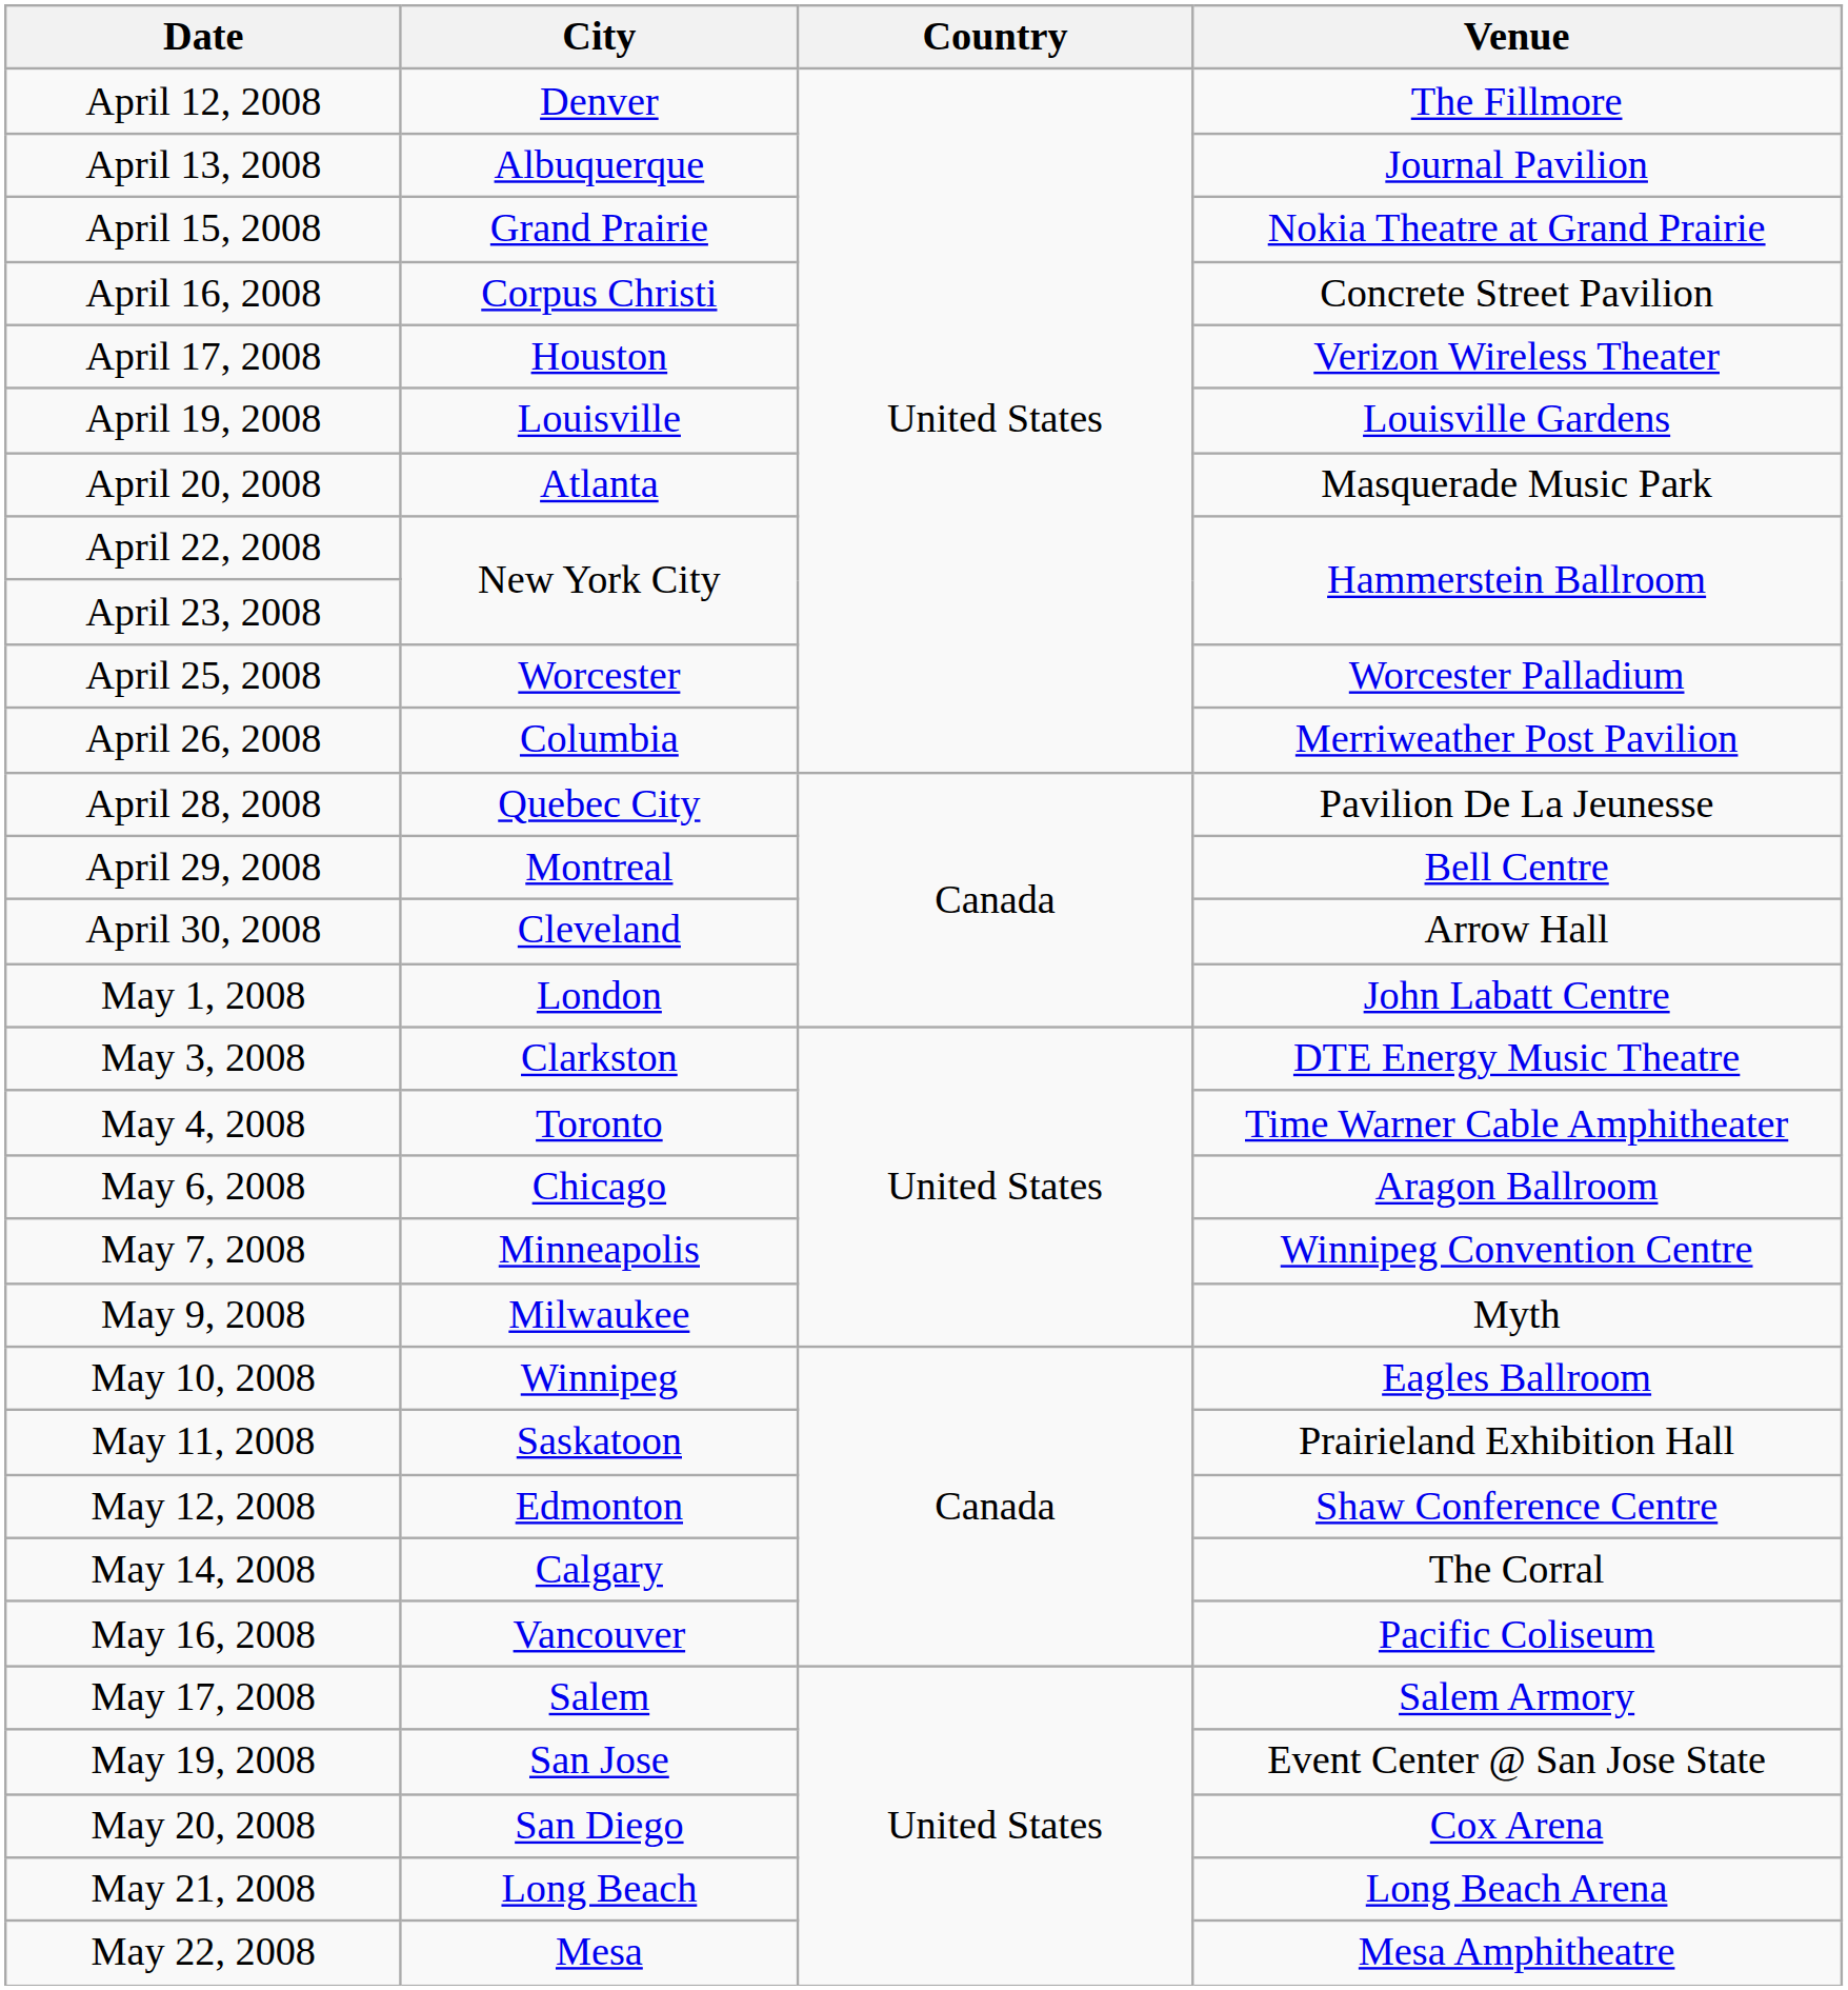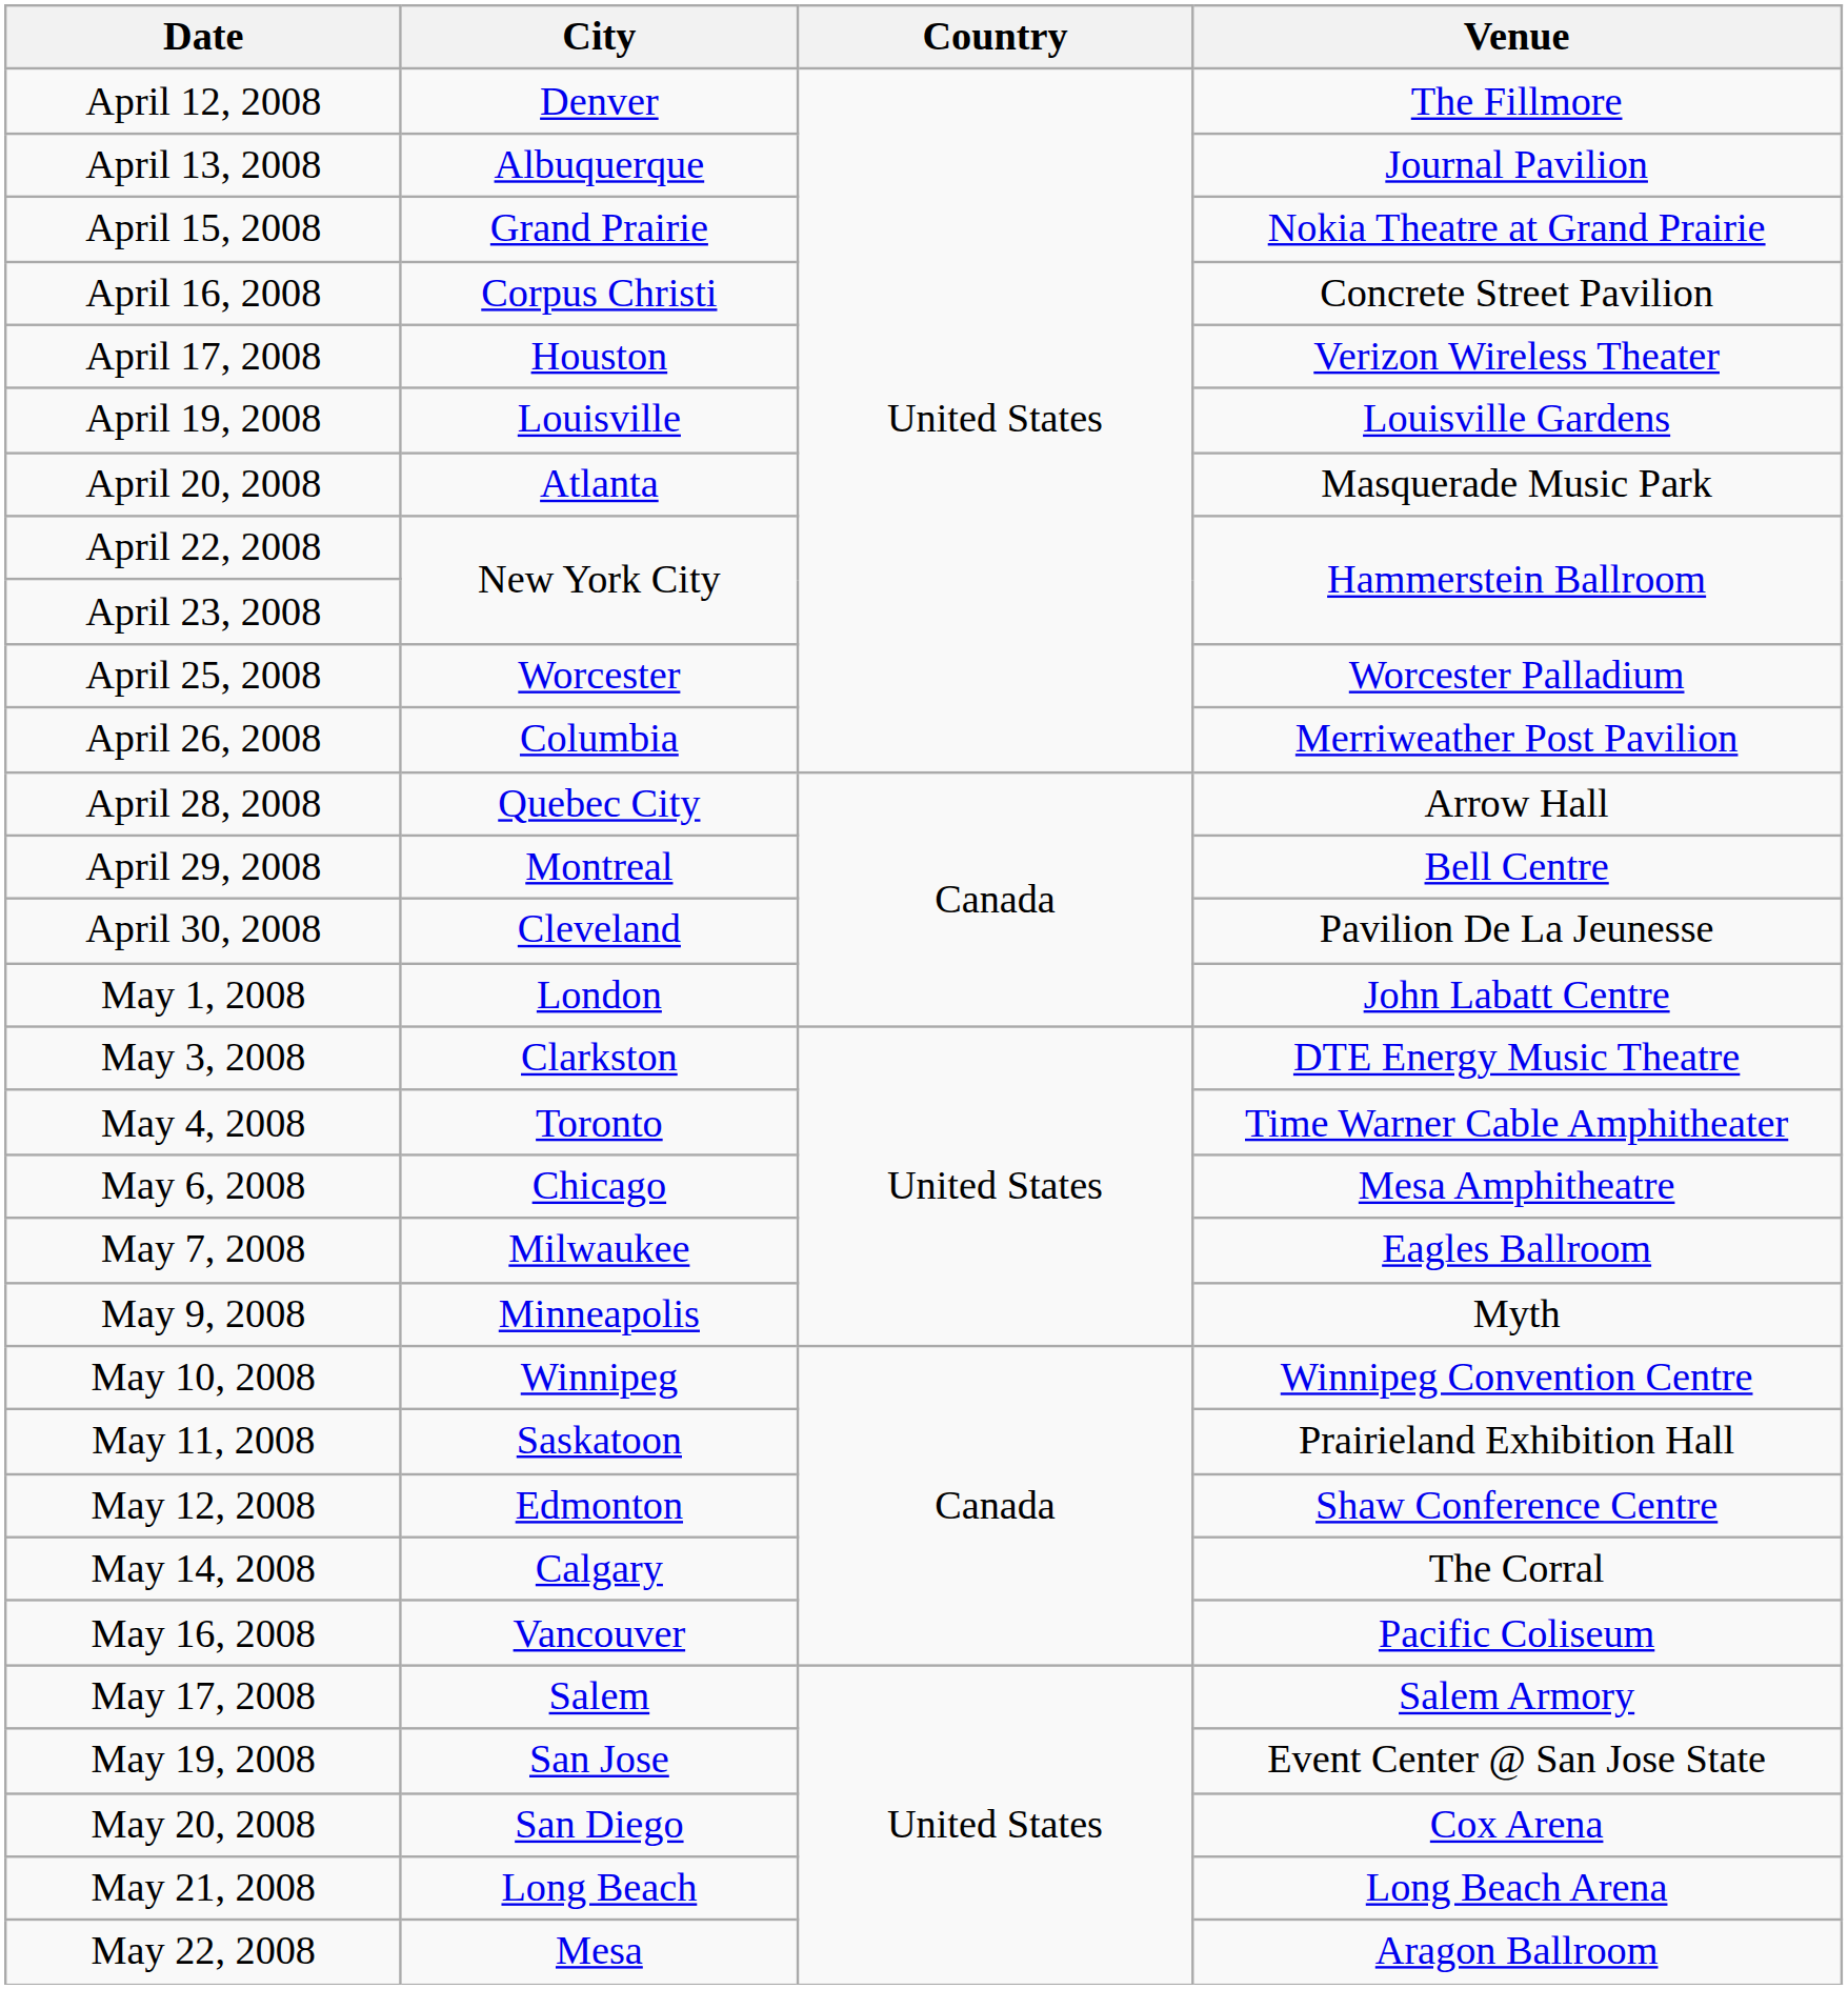 <table class="wikitable" style="text-align:center;">
 <tr>
 <th style="width:150px;">Date</th>
 <th style="width:150px;">City</th>
 <th style="width:150px;">Country</th>
 <th style="width:250px;">Venue</th>
 </tr>
 <tr>
 <td>April 12, 2008</td>
 <td><a href='#'>Denver</a></td>
 <td rowspan="11">United States</td>
 <td><a href='#'>The Fillmore</a></td>
 </tr>
 <tr>
 <td>April 13, 2008</td>
 <td><a href='#'>Albuquerque</a></td>
 <td><a href='#'>Journal Pavilion</a></td>
 </tr>
 <tr>
 <td>April 15, 2008</td>
 <td><a href='#'>Grand Prairie</a></td>
 <td><a href='#'>Nokia Theatre at Grand Prairie</a></td>
 </tr>
 <tr>
 <td>April 16, 2008</td>
 <td><a href='#'>Corpus Christi</a></td>
 <td>Concrete Street Pavilion</td>
 </tr>
 <tr>
 <td>April 17, 2008</td>
 <td><a href='#'>Houston</a></td>
 <td><a href='#'>Verizon Wireless Theater</a></td>
 </tr>
 <tr>
 <td>April 19, 2008</td>
 <td><a href='#'>Louisville</a></td>
 <td><a href='#'>Louisville Gardens</a></td>
 </tr>
 <tr>
 <td>April 20, 2008</td>
 <td><a href='#'>Atlanta</a></td>
 <td>Masquerade Music Park</td>
 </tr>
 <tr>
 <td>April 22, 2008</td>
 <td rowspan="2">New York City</td>
 <td rowspan="2"><a href='#'>Hammerstein Ballroom</a></td>
 </tr>
 <tr>
 <td>April 23, 2008</td>
 </tr>
 <tr>
 <td>April 25, 2008</td>
 <td><a href='#'>Worcester</a></td>
 <td><a href='#'>Worcester Palladium</a></td>
 </tr>
 <tr>
 <td>April 26, 2008</td>
 <td><a href='#'>Columbia</a></td>
 <td><a href='#'>Merriweather Post Pavilion</a></td>
 </tr>
 <tr>
 <td>April 28, 2008</td>
 <td><a href='#'>Quebec City</a></td>
 <td rowspan="4">Canada</td>
-<td>Pavilion De La Jeunesse</td>
+<td>Arrow Hall</td>
 </tr>
 <tr>
 <td>April 29, 2008</td>
 <td><a href='#'>Montreal</a></td>
 <td><a href='#'>Bell Centre</a></td>
 </tr>
 <tr>
 <td>April 30, 2008</td>
 <td><a href='#'>Cleveland</a></td>
-<td>Arrow Hall</td>
+<td>Pavilion De La Jeunesse</td>
 </tr>
 <tr>
 <td>May 1, 2008</td>
 <td><a href='#'>London</a></td>
 <td><a href='#'>John Labatt Centre</a></td>
 </tr>
 <tr>
 <td>May 3, 2008</td>
 <td><a href='#'>Clarkston</a></td>
 <td rowspan="5">United States</td>
 <td><a href='#'>DTE Energy Music Theatre</a></td>
 </tr>
 <tr>
 <td>May 4, 2008</td>
 <td><a href='#'>Toronto</a></td>
 <td><a href='#'>Time Warner Cable Amphitheater</a></td>
 </tr>
 <tr>
 <td>May 6, 2008</td>
 <td><a href='#'>Chicago</a></td>
-<td><a href='#'>Aragon Ballroom</a></td>
+<td><a href='#'>Mesa Amphitheatre</a></td>
 </tr>
 <tr>
 <td>May 7, 2008</td>
-<td><a href='#'>Minneapolis</a></td>
-<td><a href='#'>Winnipeg Convention Centre</a></td>
+<td><a href='#'>Milwaukee</a></td>
+<td><a href='#'>Eagles Ballroom</a></td>
 </tr>
 <tr>
 <td>May 9, 2008</td>
-<td><a href='#'>Milwaukee</a></td>
+<td><a href='#'>Minneapolis</a></td>
 <td>Myth</td>
 </tr>
 <tr>
 <td>May 10, 2008</td>
 <td><a href='#'>Winnipeg</a></td>
 <td rowspan="5">Canada</td>
-<td><a href='#'>Eagles Ballroom</a></td>
+<td><a href='#'>Winnipeg Convention Centre</a></td>
 </tr>
 <tr>
 <td>May 11, 2008</td>
 <td><a href='#'>Saskatoon</a></td>
 <td>Prairieland Exhibition Hall</td>
 </tr>
 <tr>
 <td>May 12, 2008</td>
 <td><a href='#'>Edmonton</a></td>
 <td><a href='#'>Shaw Conference Centre</a></td>
 </tr>
 <tr>
 <td>May 14, 2008</td>
 <td><a href='#'>Calgary</a></td>
 <td>The Corral</td>
 </tr>
 <tr>
 <td>May 16, 2008</td>
 <td><a href='#'>Vancouver</a></td>
 <td><a href='#'>Pacific Coliseum</a></td>
 </tr>
 <tr>
 <td>May 17, 2008</td>
 <td><a href='#'>Salem</a></td>
 <td rowspan="5">United States</td>
 <td><a href='#'>Salem Armory</a></td>
 </tr>
 <tr>
 <td>May 19, 2008</td>
 <td><a href='#'>San Jose</a></td>
 <td>Event Center @ San Jose State</td>
 </tr>
 <tr>
 <td>May 20, 2008</td>
 <td><a href='#'>San Diego</a></td>
 <td><a href='#'>Cox Arena</a></td>
 </tr>
 <tr>
 <td>May 21, 2008</td>
 <td><a href='#'>Long Beach</a></td>
 <td><a href='#'>Long Beach Arena</a></td>
 </tr>
 <tr>
 <td>May 22, 2008</td>
 <td><a href='#'>Mesa</a></td>
-<td><a href='#'>Mesa Amphitheatre</a></td>
+<td><a href='#'>Aragon Ballroom</a></td>
 </tr>
 </table>
